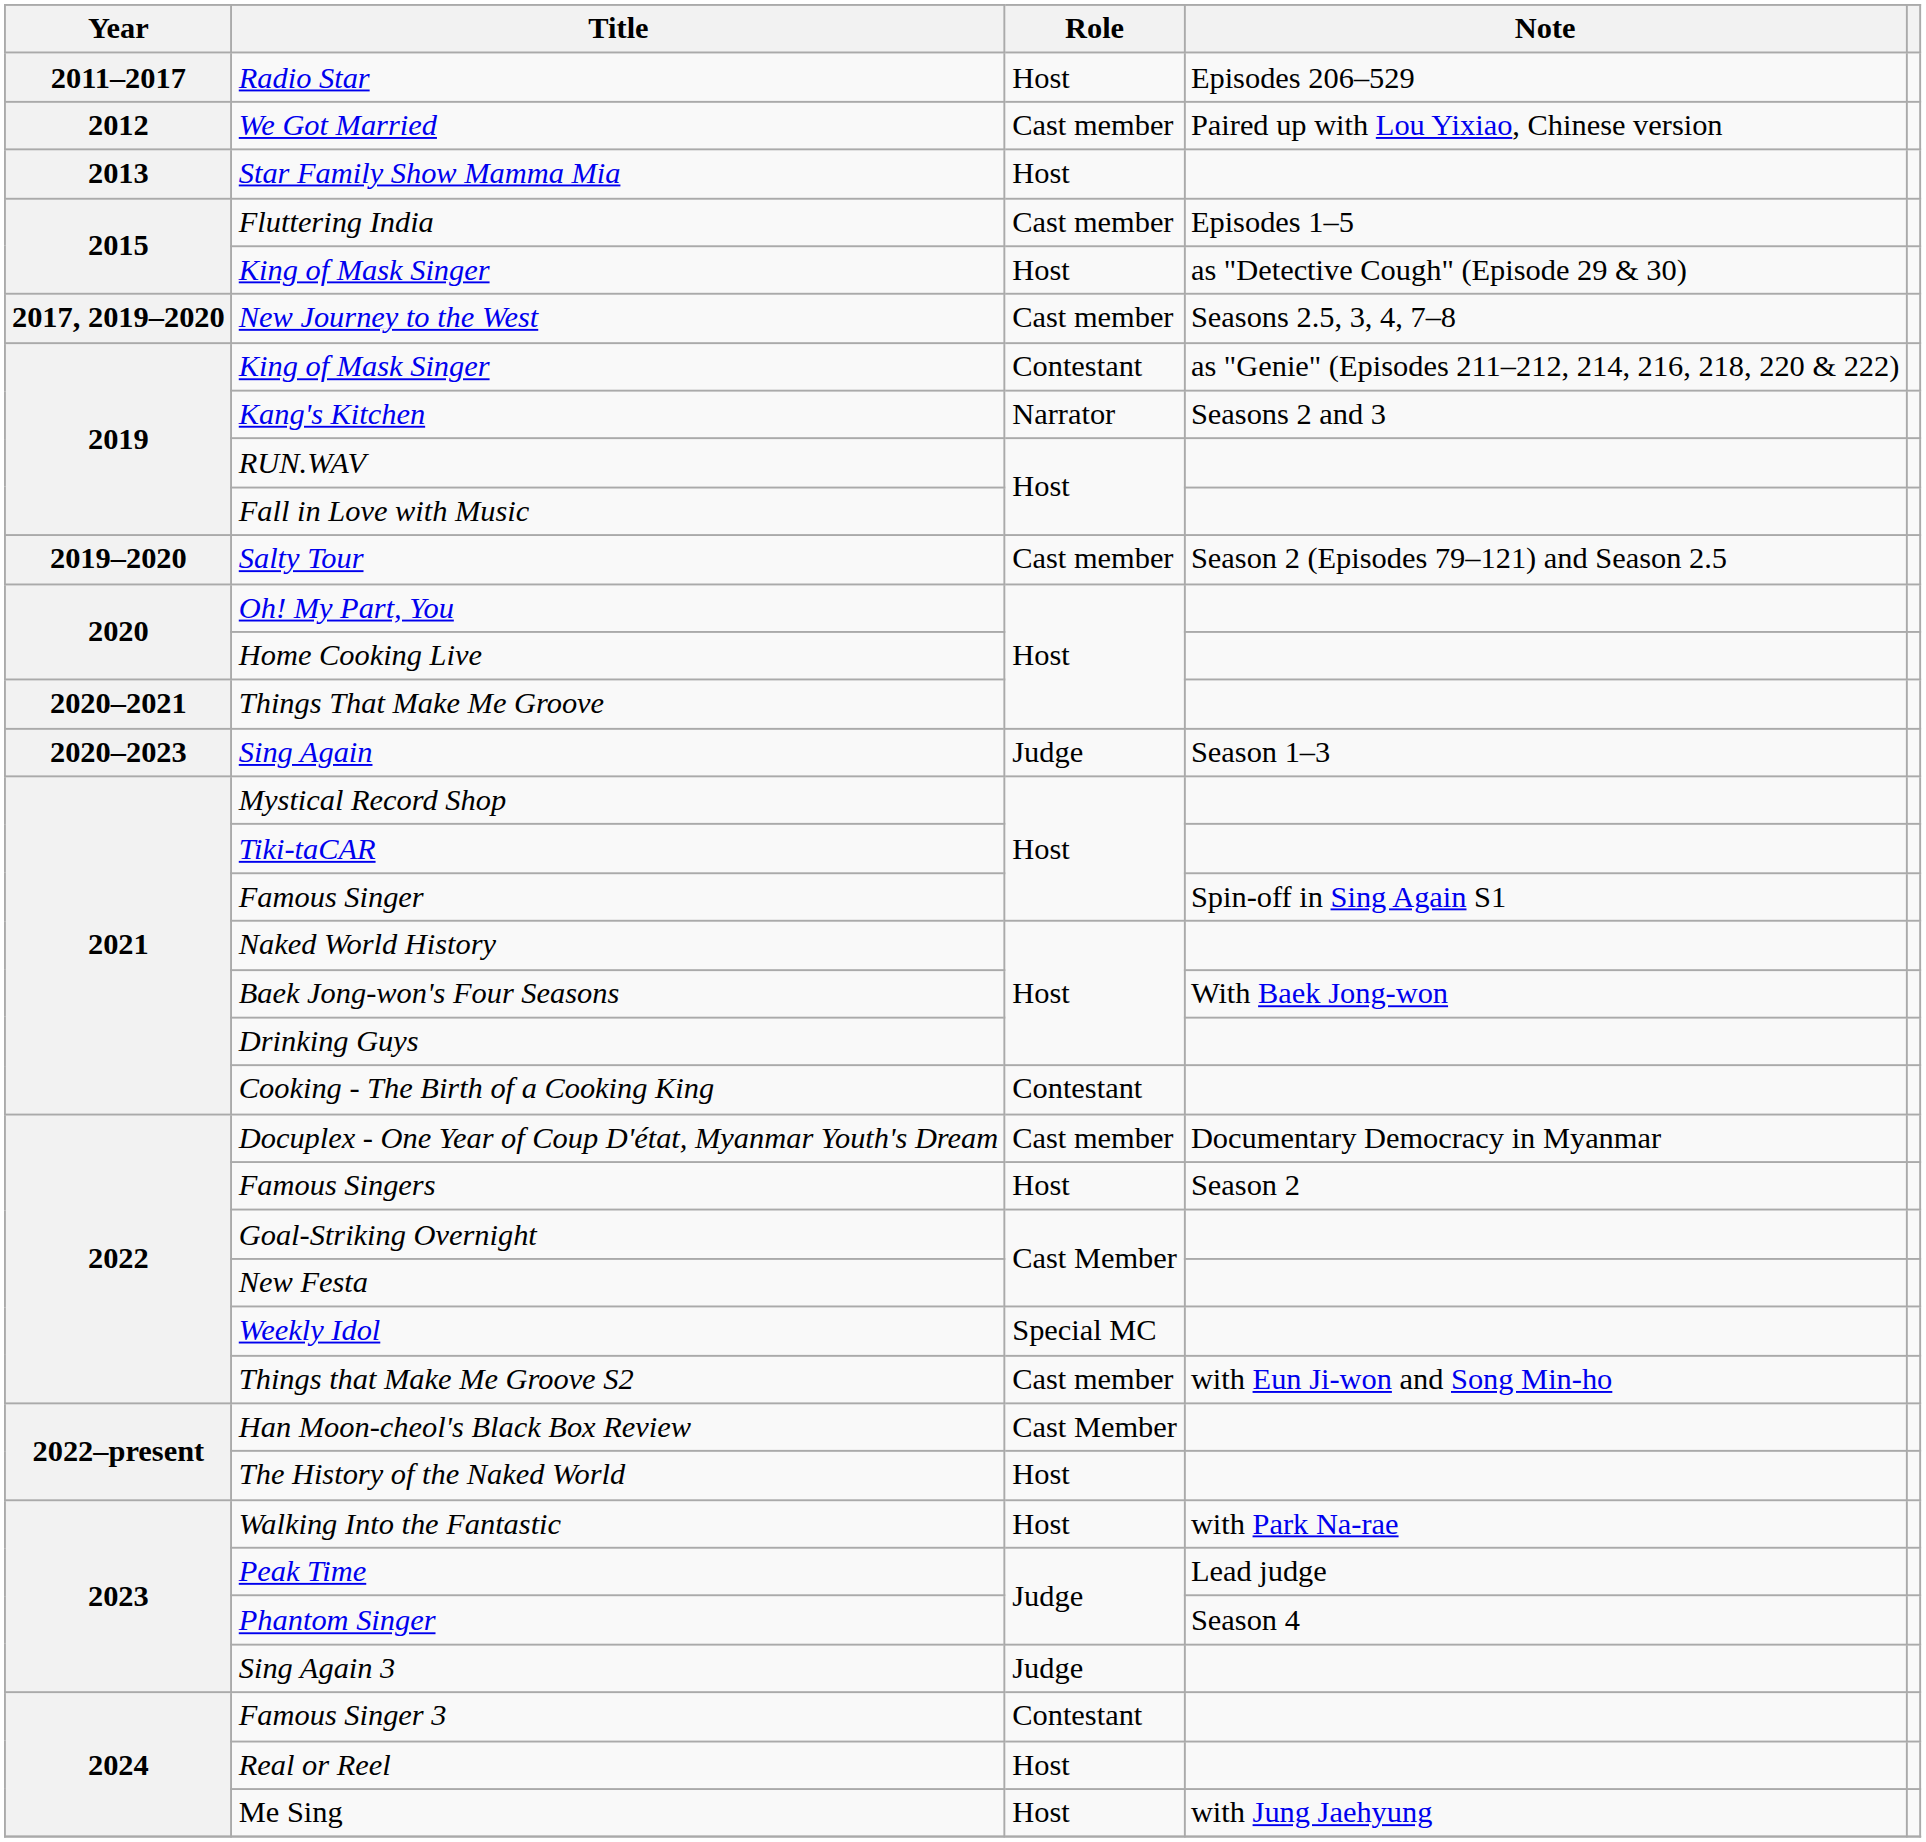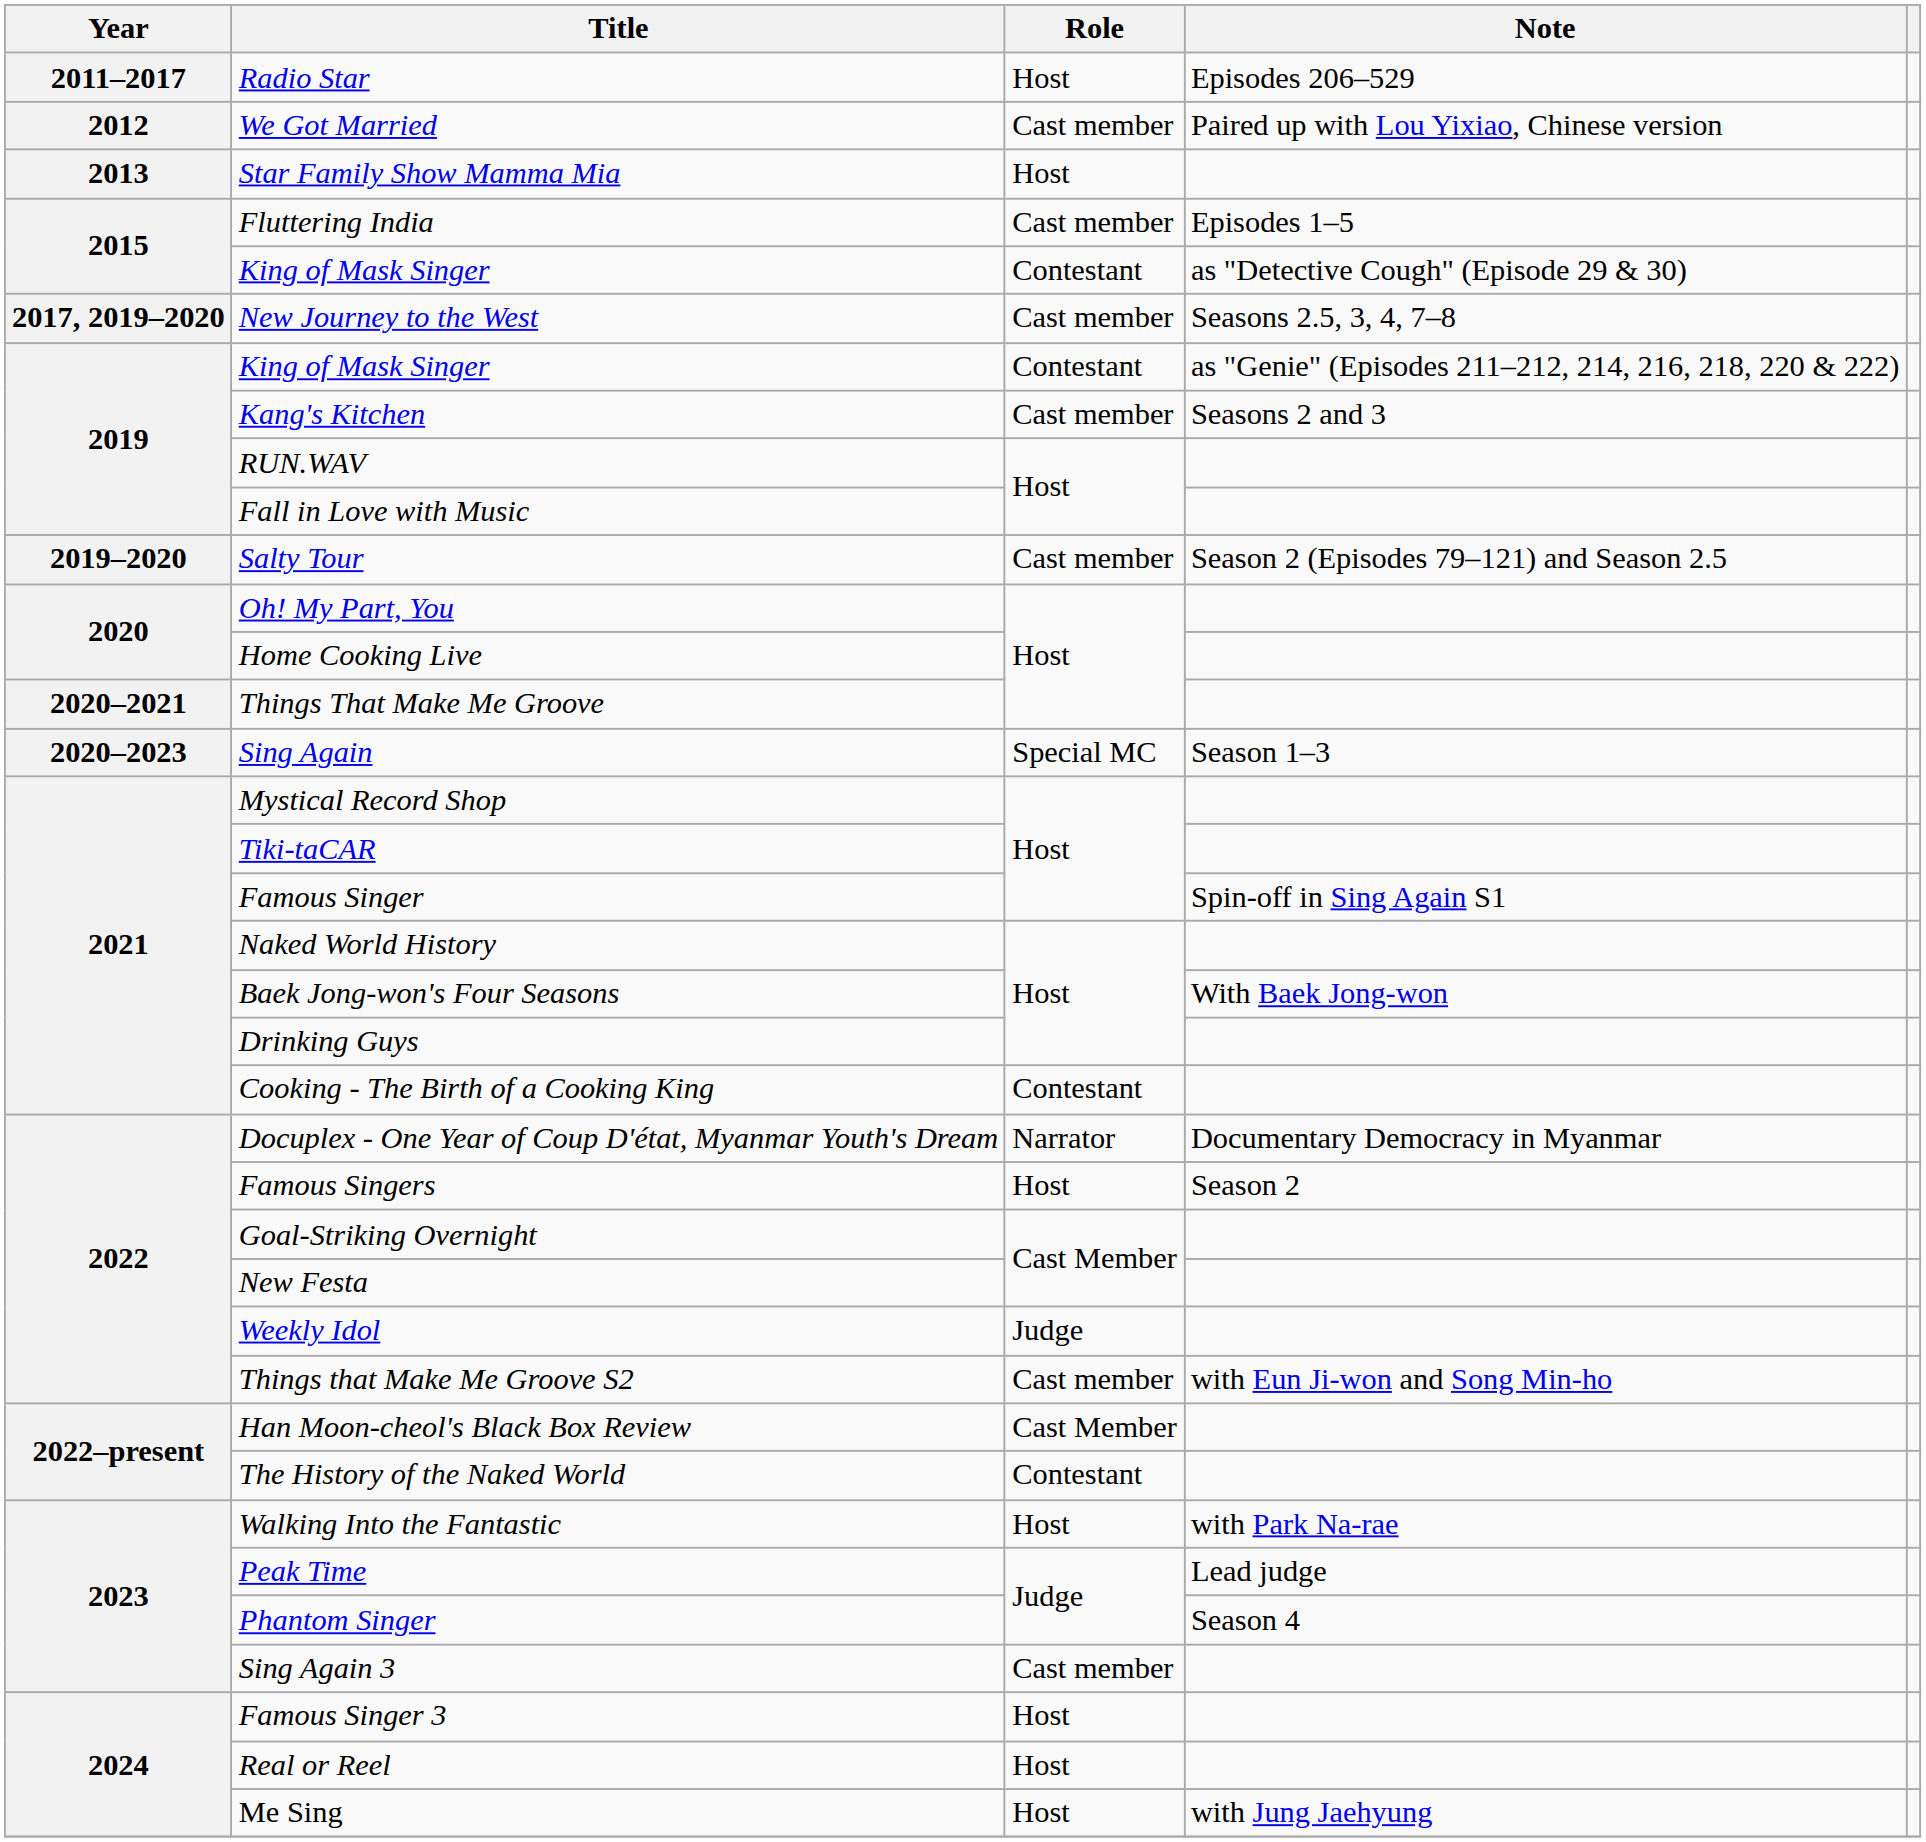 <table class="wikitable  plainrowheaders sortable">
 <tr>
 <th>Year</th>
 <th>Title</th>
 <th>Role</th>
 <th>Note</th>
 <th scope="col" class="unsortable"></th>
 </tr>
 <tr>
 <th scope="row">2011–2017</th>
 <td><em><a href='#'>Radio Star</a></em></td>
 <td>Host</td>
 <td>Episodes 206–529</td>
 <td></td>
 </tr>
 <tr>
 <th scope="row">2012</th>
 <td><em><a href='#'>We Got Married</a></em></td>
 <td>Cast member</td>
 <td>Paired up with <a href='#'>Lou Yixiao</a>, Chinese version</td>
 <td></td>
 </tr>
 <tr>
 <th scope="row">2013</th>
 <td><em><a href='#'>Star Family Show Mamma Mia</a></em></td>
 <td>Host</td>
 <td></td>
 <td></td>
 </tr>
 <tr>
 <th scope="row" rowspan="2">2015</th>
 <td><em>Fluttering India</em></td>
 <td>Cast member</td>
 <td>Episodes 1–5</td>
 <td></td>
 </tr>
 <tr>
 <td><em><a href='#'>King of Mask Singer</a></em></td>
-<td>Host</td>
+<td>Contestant</td>
 <td>as "Detective Cough" (Episode 29 & 30)</td>
 <td></td>
 </tr>
 <tr>
 <th scope="row">2017, 2019–2020</th>
 <td><em><a href='#'>New Journey to the West</a></em></td>
 <td>Cast member</td>
 <td>Seasons 2.5, 3, 4, 7–8</td>
 <td></td>
 </tr>
 <tr>
 <th scope="row" rowspan="4">2019</th>
 <td><em><a href='#'>King of Mask Singer</a></em></td>
 <td>Contestant</td>
 <td>as "Genie" (Episodes 211–212, 214, 216, 218, 220 & 222)</td>
 <td></td>
 </tr>
 <tr>
 <td><em><a href='#'>Kang's Kitchen</a></em></td>
-<td>Narrator</td>
+<td>Cast member</td>
 <td>Seasons 2 and 3</td>
 <td></td>
 </tr>
 <tr>
 <td><em>RUN.WAV</em></td>
 <td rowspan="2">Host</td>
 <td></td>
 <td></td>
 </tr>
 <tr>
 <td><em>Fall in Love with Music</em></td>
 <td></td>
 <td></td>
 </tr>
 <tr>
 <th scope="row">2019–2020</th>
 <td><em><a href='#'>Salty Tour</a></em></td>
 <td>Cast member</td>
 <td>Season 2 (Episodes 79–121) and Season 2.5</td>
 <td></td>
 </tr>
 <tr>
 <th scope="row" rowspan=2>2020</th>
 <td><em><a href='#'>Oh! My Part, You</a></em></td>
 <td rowspan="3">Host</td>
 <td></td>
 <td></td>
 </tr>
 <tr>
 <td><em>Home Cooking Live</em></td>
 <td></td>
 <td></td>
 </tr>
 <tr>
 <th scope="row" rowspan="1">2020–2021</th>
 <td><em>Things That Make Me Groove</em></td>
 <td></td>
 <td></td>
 </tr>
 <tr>
 <th scope="row">2020–2023</th>
 <td><em><a href='#'>Sing Again</a></em></td>
-<td>Judge</td>
+<td>Special MC</td>
 <td>Season 1–3</td>
 <td></td>
 </tr>
 <tr>
 <th rowspan="7" scope="row">2021</th>
 <td><em>Mystical Record Shop</em></td>
 <td rowspan="3">Host</td>
 <td></td>
 </tr>
 <tr>
 <td><em><a href='#'>Tiki-taCAR</a></em></td>
 <td></td>
 <td></td>
 </tr>
 <tr>
 <td><em>Famous Singer</em></td>
 <td>Spin-off in <a href='#'>Sing Again</a> S1</td>
 <td></td>
 </tr>
 <tr>
 <td><em>Naked World History</em></td>
 <td rowspan="3">Host</td>
 <td></td>
 <td></td>
 </tr>
 <tr>
 <td><em>Baek Jong-won's Four Seasons</em></td>
 <td>With <a href='#'>Baek Jong-won</a></td>
 <td></td>
 </tr>
 <tr>
 <td><em>Drinking Guys</em></td>
 <td></td>
 <td></td>
 </tr>
 <tr>
 <td><em>Cooking - The Birth of a Cooking King</em></td>
 <td>Contestant</td>
 <td></td>
 <td></td>
 </tr>
 <tr>
 <th rowspan="6" scope="row">2022</th>
 <td><em>Docuplex - One Year of Coup D'état, Myanmar Youth's Dream</em></td>
-<td>Cast member</td>
+<td>Narrator</td>
 <td>Documentary Democracy in Myanmar</td>
 <td></td>
 </tr>
 <tr>
 <td><em>Famous Singers</em></td>
 <td>Host</td>
 <td>Season 2</td>
 <td></td>
 </tr>
 <tr>
 <td><em>Goal-Striking Overnight</em></td>
 <td rowspan=2>Cast Member</td>
 <td></td>
 <td></td>
 </tr>
 <tr>
 <td><em>New Festa</em></td>
 <td></td>
 <td></td>
 </tr>
 <tr>
 <td><em><a href='#'>Weekly Idol</a></em></td>
-<td>Special MC</td>
+<td>Judge</td>
 <td></td>
 <td></td>
 </tr>
 <tr>
 <td><em>Things that Make Me Groove S2</em></td>
 <td>Cast member</td>
 <td>with <a href='#'>Eun Ji-won</a> and <a href='#'>Song Min-ho</a></td>
 <td></td>
 </tr>
 <tr>
 <th rowspan="2" scope="row">2022–present</th>
 <td><em>Han Moon-cheol's Black Box Review</em></td>
 <td>Cast Member</td>
 <td></td>
 <td></td>
 </tr>
 <tr>
 <td><em>The History of the Naked World</em></td>
-<td>Host</td>
+<td>Contestant</td>
 <td></td>
 <td></td>
 </tr>
 <tr>
 <th rowspan="4" scope="row">2023</th>
 <td><em>Walking Into the Fantastic</em></td>
 <td>Host</td>
 <td>with <a href='#'>Park Na-rae</a></td>
 <td></td>
 </tr>
 <tr>
 <td><em><a href='#'>Peak Time</a></em></td>
 <td rowspan="2">Judge</td>
 <td>Lead judge</td>
 <td></td>
 </tr>
 <tr>
 <td><em><a href='#'>Phantom Singer</a></em></td>
 <td>Season 4</td>
 <td></td>
 </tr>
 <tr>
 <td><em>Sing Again 3</em></td>
-<td>Judge</td>
+<td>Cast member</td>
 <td></td>
 <td></td>
 </tr>
 <tr>
 <th rowspan="3" scope="row">2024</th>
 <td><em>Famous Singer 3</em></td>
-<td>Contestant</td>
+<td>Host</td>
 <td></td>
 <td></td>
 </tr>
 <tr>
 <td><em>Real or Reel</em></td>
 <td>Host</td>
 <td></td>
 <td></td>
 </tr>
 <tr>
 <td>Me Sing</td>
 <td>Host</td>
 <td>with <a href='#'>Jung Jaehyung</a></td>
 <td></td>
 </tr>
 <tr>
 </tr>
 </table>
